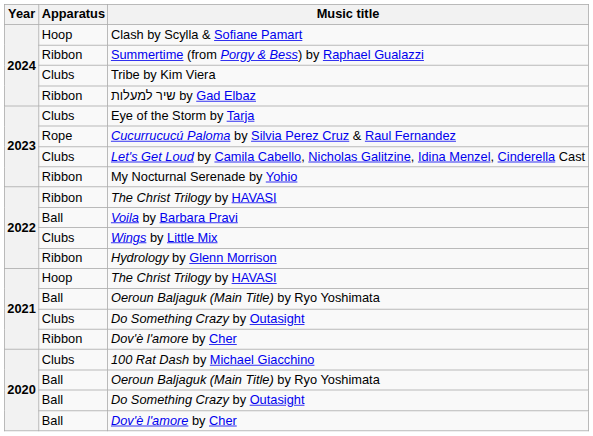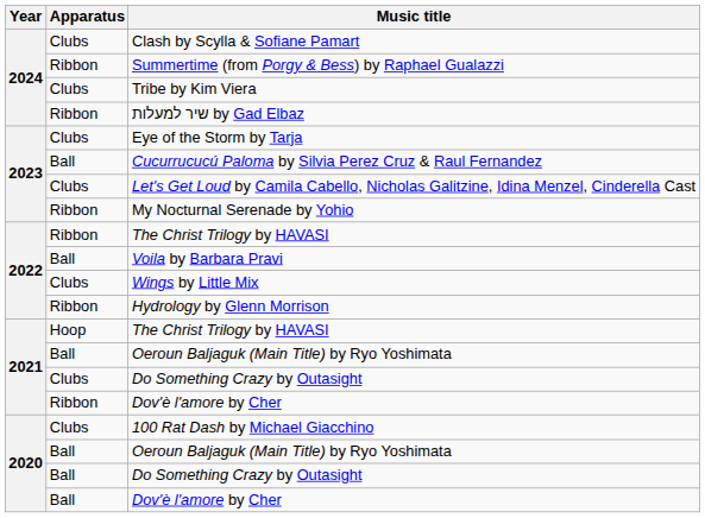 <table class="wikitable plainrowheaders">
 <tr>
 <th scope=col>Year</th>
 <th scope=col>Apparatus</th>
 <th scope=col>Music title</th>
 </tr>
 <tr>
 <th scope=row rowspan=4>2024</th>
-<td>Hoop</td>
+<td>Clubs</td>
 <td>Clash by Scylla & <a href='#'>Sofiane Pamart</a></td>
 </tr>
 <tr>
 <td>Ribbon</td>
 <td><a href='#'>Summertime</a> (from <em><a href='#'>Porgy & Bess</a></em>) by <a href='#'>Raphael Gualazzi</a></td>
 </tr>
 <tr>
 <td>Clubs</td>
 <td>Tribe by Kim Viera</td>
 </tr>
 <tr>
 <td>Ribbon</td>
 <td>שיר למעלות by <a href='#'>Gad Elbaz</a></td>
 </tr>
 <tr>
 <th scope=row rowspan=4>2023</th>
 <td>Clubs</td>
 <td>Eye of the Storm by <a href='#'>Tarja</a></td>
 </tr>
 <tr>
-<td>Rope</td>
+<td>Ball</td>
 <td><em><a href='#'>Cucurrucucú Paloma</a></em> by <a href='#'>Silvia Perez Cruz</a> & <a href='#'>Raul Fernandez</a></td>
 </tr>
 <tr>
 <td>Clubs</td>
 <td><em><a href='#'>Let's Get Loud</a></em> by <a href='#'>Camila Cabello</a>, <a href='#'>Nicholas Galitzine</a>, <a href='#'>Idina Menzel</a>, <a href='#'>Cinderella</a> Cast</td>
 </tr>
 <tr>
 <td>Ribbon</td>
 <td>My Nocturnal Serenade by <a href='#'>Yohio</a></td>
 </tr>
 <tr>
 <th scope=row rowspan=4>2022</th>
 <td>Ribbon</td>
 <td><em>The Christ Trilogy</em> by <a href='#'>HAVASI</a></td>
 </tr>
 <tr>
 <td>Ball</td>
 <td><em><a href='#'>Voila</a></em> by <a href='#'>Barbara Pravi</a></td>
 </tr>
 <tr>
 <td>Clubs</td>
 <td><em><a href='#'>Wings</a></em> by <a href='#'>Little Mix</a></td>
 </tr>
 <tr>
 <td>Ribbon</td>
 <td><em>Hydrology</em> by <a href='#'>Glenn Morrison</a></td>
 </tr>
 <tr>
 <th scope=row rowspan=4>2021</th>
 <td>Hoop</td>
 <td><em>The Christ Trilogy</em> by <a href='#'>HAVASI</a></td>
 </tr>
 <tr>
 <td>Ball</td>
 <td><em>Oeroun Baljaguk (Main Title)</em> by Ryo Yoshimata</td>
 </tr>
 <tr>
 <td>Clubs</td>
 <td><em>Do Something Crazy</em> by <a href='#'>Outasight</a></td>
 </tr>
 <tr>
 <td>Ribbon</td>
 <td><em>Dov'è l'amore</em> by <a href='#'>Cher</a></td>
 </tr>
 <tr>
 <th scope=row rowspan=4>2020</th>
 <td>Clubs</td>
 <td><em>100 Rat Dash</em> by <a href='#'>Michael Giacchino</a></td>
 </tr>
 <tr>
 <td>Ball</td>
 <td><em>Oeroun Baljaguk (Main Title)</em> by Ryo Yoshimata</td>
 </tr>
 <tr>
 <td>Ball</td>
 <td><em>Do Something Crazy</em> by <a href='#'>Outasight</a></td>
 </tr>
 <tr>
 <td>Ball</td>
 <td><em><a href='#'>Dov'è l'amore</a></em> by <a href='#'>Cher</a></td>
 </tr>
 </table>
